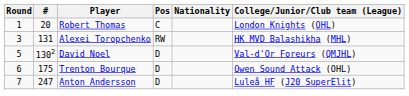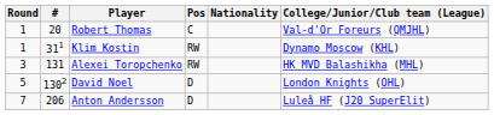 <table class="wikitable">
 <tr>
 <th>Round</th>
 <th>#</th>
 <th>Player</th>
 <th>Pos</th>
 <th>Nationality</th>
 <th>College/Junior/Club team (League)</th>
 </tr>
 <tr>
 <td style="text-align:center">1</td>
 <td style="text-align:center">20</td>
 <td><a href='#'>Robert Thomas</a></td>
 <td>C</td>
 <td></td>
-<td><a href='#'>London Knights</a> (<a href='#'>OHL</a>)</td>
+<td><a href='#'>Val-d'Or Foreurs</a> (<a href='#'>QMJHL</a>)</td>
+</tr>
+<tr>
+<td style="text-align:center">1</td>
+<td style="text-align:center">31<sup>1</sup></td>
+<td><a href='#'>Klim Kostin</a></td>
+<td>RW</td>
+<td></td>
+<td><a href='#'>Dynamo Moscow</a> (<a href='#'>KHL</a>)</td>
 </tr>
 <tr>
 <td style="text-align:center">3</td>
 <td style="text-align:center">131</td>
 <td><a href='#'>Alexei Toropchenko</a></td>
 <td>RW</td>
 <td></td>
 <td><a href='#'>HK MVD Balashikha</a> (<a href='#'>MHL</a>)</td>
 </tr>
 <tr>
 <td style="text-align:center">5</td>
 <td style="text-align:center">130<sup>2</sup></td>
 <td><a href='#'>David Noel</a></td>
 <td>D</td>
 <td></td>
-<td><a href='#'>Val-d'Or Foreurs</a> (<a href='#'>QMJHL</a>)</td>
-</tr>
-<tr>
-<td style="text-align:center">6</td>
-<td style="text-align:center">175</td>
-<td><a href='#'>Trenton Bourque</a></td>
-<td>D</td>
-<td></td>
-<td><a href='#'>Owen Sound Attack</a> (OHL)</td>
+<td><a href='#'>London Knights</a> (<a href='#'>OHL</a>)</td>
 </tr>
 <tr>
 <td style="text-align:center">7</td>
-<td style="text-align:center">247</td>
+<td style="text-align:center">206</td>
 <td><a href='#'>Anton Andersson</a></td>
 <td>D</td>
 <td></td>
 <td><a href='#'>Luleå HF</a> (<a href='#'>J20 SuperElit</a>)</td>
 </tr>
 </table>
